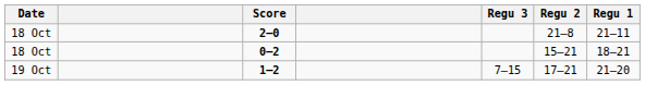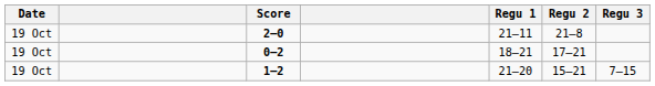 <table class="wikitable" style="text-align: center; font-size:90% ">
 <tr>
 <th width="50">Date</th>
 <th align="right" width="190"></th>
 <th width="50">Score</th>
 <th align="left" width="190"></th>
+<th width="50">Regu 1</th>
+<th width="50">Regu 2</th>
 <th width="50">Regu 3</th>
-<th width="50">Regu 2</th>
-<th width="50">Regu 1</th>
 </tr>
 <tr>
-<td>18 Oct</td>
+<td>19 Oct</td>
 <td align=right><strong></strong></td>
 <td align=center><strong>2–0</strong></td>
 <td align=left></td>
+<td>21–11</td>
+<td>21–8</td>
 <td></td>
-<td>21–8</td>
-<td>21–11</td>
 </tr>
 <tr>
-<td>18 Oct</td>
+<td>19 Oct</td>
 <td align=right></td>
 <td align=center><strong>0–2</strong></td>
 <td align=left><strong></strong></td>
+<td>18–21</td>
+<td>17–21</td>
 <td></td>
-<td>15–21</td>
-<td>18–21</td>
 </tr>
 <tr>
 <td>19 Oct</td>
 <td align=right></td>
 <td align=center><strong>1–2</strong></td>
 <td align=left><strong></strong></td>
+<td>21–20</td>
+<td>15–21</td>
 <td>7–15</td>
-<td>17–21</td>
-<td>21–20</td>
 </tr>
 </table>
